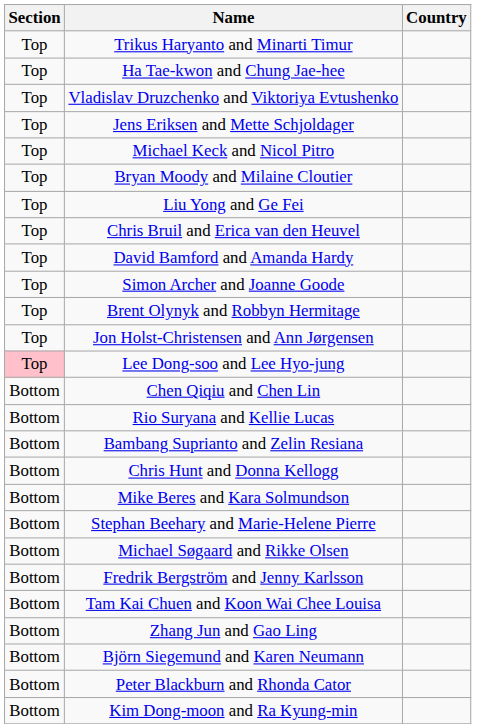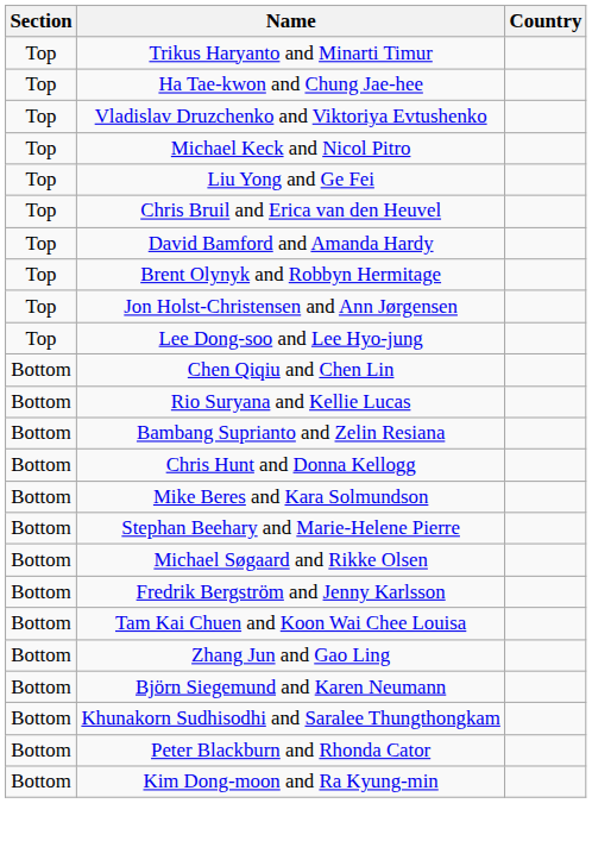 <table class="wikitable sortable" style="text-align:center">
 <tr>
 <th>Section</th>
 <th>Name</th>
 <th>Country</th>
 </tr>
 <tr>
 <td align="center">Top</td>
 <td><a href='#'>Trikus Haryanto</a> and <a href='#'>Minarti Timur</a></td>
 <td></td>
 </tr>
 <tr>
 <td align="center">Top</td>
 <td><a href='#'>Ha Tae-kwon</a> and <a href='#'>Chung Jae-hee</a></td>
 <td></td>
 </tr>
 <tr>
 <td align="center">Top</td>
 <td><a href='#'>Vladislav Druzchenko</a> and <a href='#'>Viktoriya Evtushenko</a></td>
 <td></td>
 </tr>
 <tr>
 <td align="center">Top</td>
-<td><a href='#'>Jens Eriksen</a> and <a href='#'>Mette Schjoldager</a></td>
-<td></td>
-</tr>
-<tr>
-<td align="center">Top</td>
 <td><a href='#'>Michael Keck</a> and <a href='#'>Nicol Pitro</a></td>
-<td></td>
-</tr>
-<tr>
-<td align="center">Top</td>
-<td><a href='#'>Bryan Moody</a> and <a href='#'>Milaine Cloutier</a></td>
 <td></td>
 </tr>
 <tr>
 <td align="center">Top</td>
 <td><a href='#'>Liu Yong</a> and <a href='#'>Ge Fei</a></td>
 <td></td>
 </tr>
 <tr>
 <td align="center">Top</td>
 <td><a href='#'>Chris Bruil</a> and <a href='#'>Erica van den Heuvel</a></td>
 <td></td>
 </tr>
 <tr>
 <td align="center">Top</td>
 <td><a href='#'>David Bamford</a> and <a href='#'>Amanda Hardy</a></td>
 <td></td>
 </tr>
 <tr>
 <td align="center">Top</td>
-<td><a href='#'>Simon Archer</a> and <a href='#'>Joanne Goode</a></td>
-<td></td>
-</tr>
-<tr>
-<td align="center">Top</td>
 <td><a href='#'>Brent Olynyk</a> and <a href='#'>Robbyn Hermitage</a></td>
 <td></td>
 </tr>
 <tr>
 <td align="center">Top</td>
 <td><a href='#'>Jon Holst-Christensen</a> and <a href='#'>Ann Jørgensen</a></td>
 <td></td>
 </tr>
 <tr>
-<td align="center" style="background: pink;">Top</td>
+<td align="center">Top</td>
 <td><a href='#'>Lee Dong-soo</a> and <a href='#'>Lee Hyo-jung</a></td>
 <td></td>
 </tr>
 <tr>
 <td align="center">Bottom</td>
 <td><a href='#'>Chen Qiqiu</a> and <a href='#'>Chen Lin</a></td>
 <td></td>
 </tr>
 <tr>
 <td align="center">Bottom</td>
 <td><a href='#'>Rio Suryana</a> and <a href='#'>Kellie Lucas</a></td>
 <td></td>
 </tr>
 <tr>
 <td align="center">Bottom</td>
 <td><a href='#'>Bambang Suprianto</a> and <a href='#'>Zelin Resiana</a></td>
 <td></td>
 </tr>
 <tr>
 <td align="center">Bottom</td>
 <td><a href='#'>Chris Hunt</a> and <a href='#'>Donna Kellogg</a></td>
 <td></td>
 </tr>
 <tr>
 <td align="center">Bottom</td>
 <td><a href='#'>Mike Beres</a> and <a href='#'>Kara Solmundson</a></td>
 <td></td>
 </tr>
 <tr>
 <td align="center">Bottom</td>
 <td><a href='#'>Stephan Beehary</a> and <a href='#'>Marie-Helene Pierre</a></td>
 <td></td>
 </tr>
 <tr>
 <td align="center">Bottom</td>
 <td><a href='#'>Michael Søgaard</a> and <a href='#'>Rikke Olsen</a></td>
 <td></td>
 </tr>
 <tr>
 <td align="center">Bottom</td>
 <td><a href='#'>Fredrik Bergström</a> and <a href='#'>Jenny Karlsson</a></td>
 <td></td>
 </tr>
 <tr>
 <td align="center">Bottom</td>
 <td><a href='#'>Tam Kai Chuen</a> and <a href='#'>Koon Wai Chee Louisa</a></td>
 <td></td>
 </tr>
 <tr>
 <td align="center">Bottom</td>
 <td><a href='#'>Zhang Jun</a> and <a href='#'>Gao Ling</a></td>
 <td></td>
 </tr>
 <tr>
 <td align="center">Bottom</td>
 <td><a href='#'>Björn Siegemund</a> and <a href='#'>Karen Neumann</a></td>
 <td></td>
 </tr>
 <tr>
 <td align="center">Bottom</td>
+<td><a href='#'>Khunakorn Sudhisodhi</a> and <a href='#'>Saralee Thungthongkam</a></td>
+<td></td>
+</tr>
+<tr>
+<td align="center">Bottom</td>
 <td><a href='#'>Peter Blackburn</a> and <a href='#'>Rhonda Cator</a></td>
 <td></td>
 </tr>
 <tr>
 <td align="center">Bottom</td>
 <td><a href='#'>Kim Dong-moon</a> and <a href='#'>Ra Kyung-min</a></td>
 <td></td>
 </tr>
 </table>
